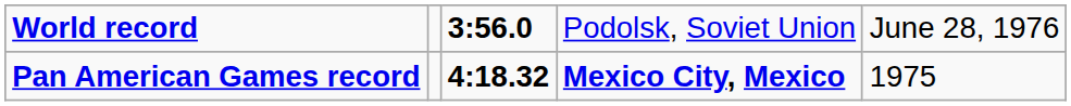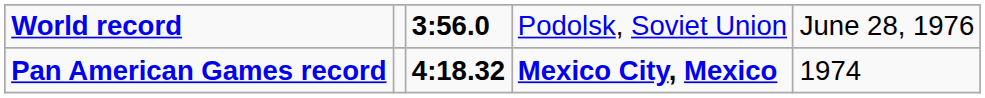 <table class="wikitable">
 <tr>
 <td><strong><a href='#'>World record</a></strong></td>
 <td></td>
 <td><strong>3:56.0</strong></td>
 <td><a href='#'>Podolsk</a>, <a href='#'>Soviet Union</a></td>
 <td>June 28, 1976</td>
 </tr>
 <tr>
 <td><strong><a href='#'>Pan American Games record</a></strong></td>
 <td></td>
 <td><strong>4:18.32</strong></td>
 <td><strong><a href='#'>Mexico City</a>, <a href='#'>Mexico</a></strong></td>
-<td>1975</td>
+<td>1974</td>
 </tr>
 </table>
